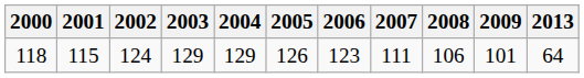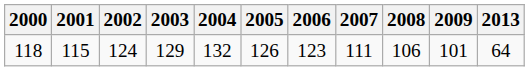 <table width="30%" class="wikitable" border="1">
 <tr>
 <th align="center">2000</th>
 <th align="center">2001</th>
 <th align="center">2002</th>
 <th align="center">2003</th>
 <th align="center">2004</th>
 <th align="center">2005</th>
 <th align="center">2006</th>
 <th align="center">2007</th>
 <th align="center">2008</th>
 <th align="center">2009</th>
 <th align="center">2013</th>
 </tr>
 <tr>
 <td align="center">118</td>
 <td align="center">115</td>
 <td align="center">124</td>
 <td align="center">129</td>
-<td align="center">129</td>
+<td align="center">132</td>
 <td align="center">126</td>
 <td align="center">123</td>
 <td align="center">111</td>
 <td align="center">106</td>
 <td align="center">101</td>
 <td align="center">64</td>
 </tr>
 </table>
